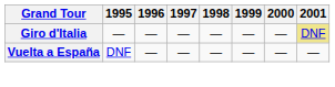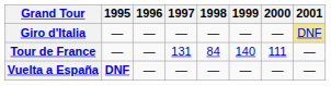 <table class="wikitable plainrowheaders">
 <tr>
 <th scope="col"><a href='#'>Grand Tour</a></th>
 <th scope="col">1995</th>
 <th scope="col">1996</th>
 <th scope="col">1997</th>
 <th scope="col">1998</th>
 <th scope="col">1999</th>
 <th scope="col">2000</th>
 <th scope="col">2001</th>
 </tr>
 <tr style="text-align:center;">
 <th scope="row"> <a href='#'>Giro d'Italia</a></th>
 <td>—</td>
 <td>—</td>
 <td>—</td>
 <td>—</td>
 <td>—</td>
 <td>—</td>
 <td style="background: khaki; text-align:center;"><a href='#'>DNF</a></td>
 </tr>
 <tr style="text-align:center;">
+<th scope="row"> <a href='#'>Tour de France</a></th>
+<td>—</td>
+<td>—</td>
+<td style="text-align:center;"><a href='#'>131</a></td>
+<td style="text-align:center;"><a href='#'>84</a></td>
+<td style="text-align:center;"><a href='#'>140</a></td>
+<td style="text-align:center;"><a href='#'>111</a></td>
+<td>—</td>
+</tr>
+<tr style="text-align:center;">
 <th scope="row"> <a href='#'>Vuelta a España</a></th>
-<td style="text-align:center;"><a href='#'>DNF</a></td>
+<td style="text-align:center;"><strong><a href='#'>DNF</a></strong></td>
 <td>—</td>
 <td>—</td>
 <td>—</td>
 <td>—</td>
 <td>—</td>
 <td>—</td>
 </tr>
 </table>
